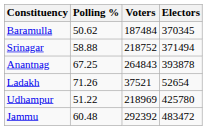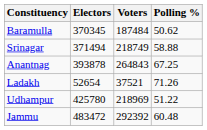 <table class="wikitable">
 <tr>
 <th>Constituency</th>
+<th>Electors</th>
+<th>Voters</th>
 <th>Polling %</th>
-<th>Voters</th>
-<th>Electors</th>
 </tr>
 <tr>
 <td><a href='#'>Baramulla</a></td>
+<td>370345</td>
+<td>187484</td>
 <td>50.62</td>
-<td>187484</td>
-<td>370345</td>
 </tr>
 <tr>
 <td><a href='#'>Srinagar</a></td>
+<td>371494</td>
+<td>218749</td>
 <td>58.88</td>
-<td>218752</td>
-<td>371494</td>
 </tr>
 <tr>
 <td><a href='#'>Anantnag</a></td>
+<td>393878</td>
+<td>264843</td>
 <td>67.25</td>
-<td>264843</td>
-<td>393878</td>
 </tr>
 <tr>
 <td><a href='#'>Ladakh</a></td>
+<td>52654</td>
+<td>37521</td>
 <td>71.26</td>
-<td>37521</td>
-<td>52654</td>
 </tr>
 <tr>
 <td><a href='#'>Udhampur</a></td>
+<td>425780</td>
+<td>218969</td>
 <td>51.22</td>
-<td>218969</td>
-<td>425780</td>
 </tr>
 <tr>
 <td><a href='#'>Jammu</a></td>
+<td>483472</td>
+<td>292392</td>
 <td>60.48</td>
-<td>292392</td>
-<td>483472</td>
 </tr>
 </table>
